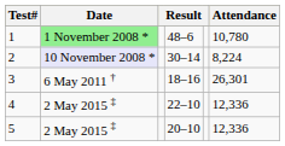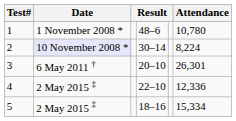 <table class="wikitable">
 <tr style="background:#bdb76b;">
 <th>Test#</th>
 <th>Date</th>
 <th colspan=3>Result</th>
 <th>Attendance</th>
 </tr>
 <tr>
 <td>1</td>
-<td style="background: lightgreen;">1 November 2008 *</td>
+<td>1 November 2008 *</td>
 <td align=right></td>
 <td>48–6</td>
 <td></td>
 <td>10,780</td>
 </tr>
 <tr>
 <td>2</td>
 <td style="background: lavender;">10 November 2008 *</td>
 <td align=right></td>
 <td>30–14</td>
 <td></td>
 <td>8,224</td>
 </tr>
 <tr>
 <td>3</td>
 <td>6 May 2011 <sup>†</sup></td>
 <td align=right></td>
-<td>18–16</td>
+<td>20–10</td>
 <td></td>
 <td>26,301</td>
 </tr>
 <tr>
 <td>4</td>
 <td>2 May 2015 <sup>‡</sup></td>
 <td align=right></td>
 <td>22–10</td>
 <td></td>
 <td>12,336</td>
 </tr>
 <tr>
 <td>5</td>
 <td>2 May 2015 <sup>‡</sup></td>
 <td align=right></td>
-<td>20–10</td>
+<td>18–16</td>
 <td></td>
-<td>12,336</td>
+<td>15,334</td>
 </tr>
 </table>
